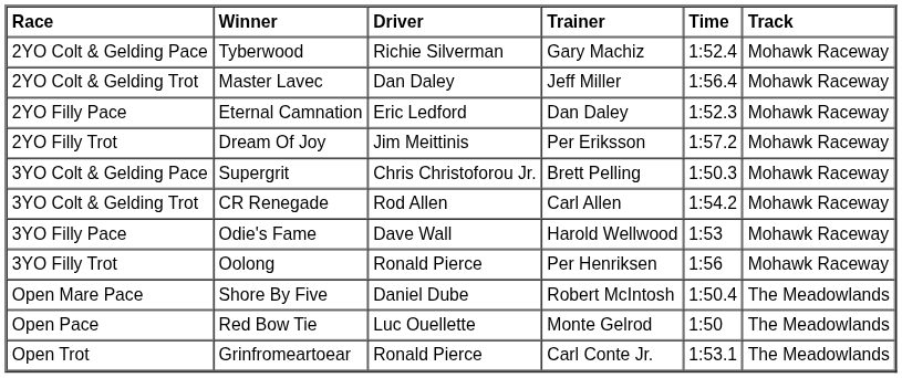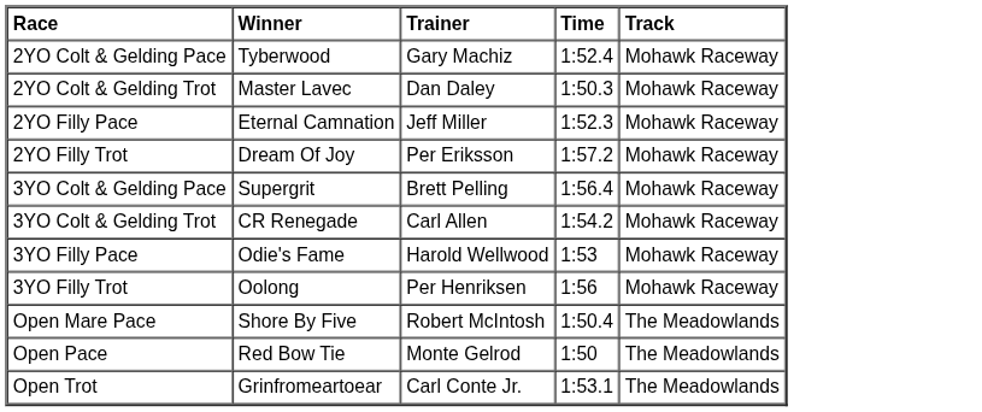 <table cellspacing="0" cellpadding="4" border="2">
 <tr>
 <td><strong>Race</strong></td>
 <td><strong>Winner</strong></td>
-<td><strong>Driver</strong></td>
 <td><strong>Trainer</strong></td>
 <td><strong>Time</strong></td>
 <td><strong>Track</strong></td>
 </tr>
 <tr>
 <td>2YO Colt & Gelding Pace</td>
 <td>Tyberwood</td>
-<td>Richie Silverman</td>
 <td>Gary Machiz</td>
 <td>1:52.4</td>
 <td>Mohawk Raceway</td>
 </tr>
 <tr>
 <td>2YO Colt & Gelding Trot</td>
 <td>Master Lavec</td>
 <td>Dan Daley</td>
-<td>Jeff Miller</td>
-<td>1:56.4</td>
+<td>1:50.3</td>
 <td>Mohawk Raceway</td>
 </tr>
 <tr>
 <td>2YO Filly Pace</td>
 <td>Eternal Camnation</td>
-<td>Eric Ledford</td>
-<td>Dan Daley</td>
+<td>Jeff Miller</td>
 <td>1:52.3</td>
 <td>Mohawk Raceway</td>
 </tr>
 <tr>
 <td>2YO Filly Trot</td>
 <td>Dream Of Joy</td>
-<td>Jim Meittinis</td>
 <td>Per Eriksson</td>
 <td>1:57.2</td>
 <td>Mohawk Raceway</td>
 </tr>
 <tr>
 <td>3YO Colt & Gelding Pace</td>
 <td>Supergrit</td>
-<td>Chris Christoforou Jr.</td>
 <td>Brett Pelling</td>
-<td>1:50.3</td>
+<td>1:56.4</td>
 <td>Mohawk Raceway</td>
 </tr>
 <tr>
 <td>3YO Colt & Gelding Trot</td>
 <td>CR Renegade</td>
-<td>Rod Allen</td>
 <td>Carl Allen</td>
 <td>1:54.2</td>
 <td>Mohawk Raceway</td>
 </tr>
 <tr>
 <td>3YO Filly Pace</td>
 <td>Odie's Fame</td>
-<td>Dave Wall</td>
 <td>Harold Wellwood</td>
 <td>1:53</td>
 <td>Mohawk Raceway</td>
 </tr>
 <tr>
 <td>3YO Filly Trot</td>
 <td>Oolong</td>
-<td>Ronald Pierce</td>
 <td>Per Henriksen</td>
 <td>1:56</td>
 <td>Mohawk Raceway</td>
 </tr>
 <tr>
 <td>Open Mare Pace</td>
 <td>Shore By Five</td>
-<td>Daniel Dube</td>
 <td>Robert McIntosh</td>
 <td>1:50.4</td>
 <td>The Meadowlands</td>
 </tr>
 <tr>
 <td>Open Pace</td>
 <td>Red Bow Tie</td>
-<td>Luc Ouellette</td>
 <td>Monte Gelrod</td>
 <td>1:50</td>
 <td>The Meadowlands</td>
 </tr>
 <tr>
 <td>Open Trot</td>
 <td>Grinfromeartoear</td>
-<td>Ronald Pierce</td>
 <td>Carl Conte Jr.</td>
 <td>1:53.1</td>
 <td>The Meadowlands</td>
 </tr>
 </table>
